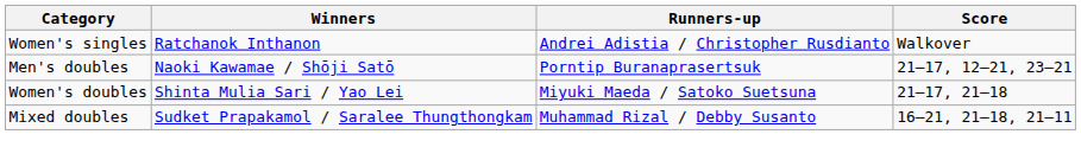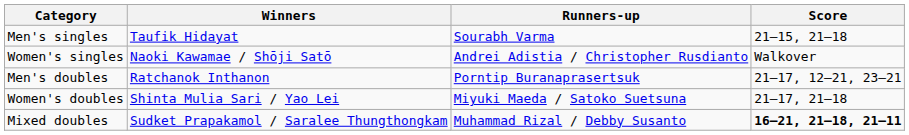 <table class=wikitable style="white-space:nowrap;">
 <tr>
 <th>Category</th>
 <th>Winners</th>
 <th>Runners-up</th>
 <th>Score</th>
 </tr>
 <tr>
+<td>Men's singles</td>
+<td> <a href='#'>Taufik Hidayat</a></td>
+<td> <a href='#'>Sourabh Varma</a></td>
+<td>21–15, 21–18</td>
+</tr>
+<tr>
 <td>Women's singles</td>
-<td> <a href='#'>Ratchanok Inthanon</a></td>
+<td> <a href='#'>Naoki Kawamae</a> / <a href='#'>Shōji Satō</a></td>
 <td> <a href='#'>Andrei Adistia</a> / <a href='#'>Christopher Rusdianto</a></td>
 <td>Walkover</td>
 </tr>
 <tr>
 <td>Men's doubles</td>
-<td> <a href='#'>Naoki Kawamae</a> / <a href='#'>Shōji Satō</a></td>
+<td> <a href='#'>Ratchanok Inthanon</a></td>
 <td> <a href='#'>Porntip Buranaprasertsuk</a></td>
 <td>21–17, 12–21, 23–21</td>
 </tr>
 <tr>
 <td>Women's doubles</td>
 <td> <a href='#'>Shinta Mulia Sari</a> / <a href='#'>Yao Lei</a></td>
 <td> <a href='#'>Miyuki Maeda</a> / <a href='#'>Satoko Suetsuna</a></td>
 <td>21–17, 21–18</td>
 </tr>
 <tr>
 <td>Mixed doubles</td>
 <td> <a href='#'>Sudket Prapakamol</a> / <a href='#'>Saralee Thungthongkam</a></td>
 <td> <a href='#'>Muhammad Rizal</a> / <a href='#'>Debby Susanto</a></td>
-<td>16–21, 21–18, 21–11</td>
+<td><strong>16–21, 21–18, 21–11</strong></td>
 </tr>
 </table>
